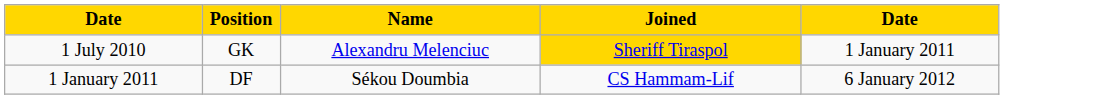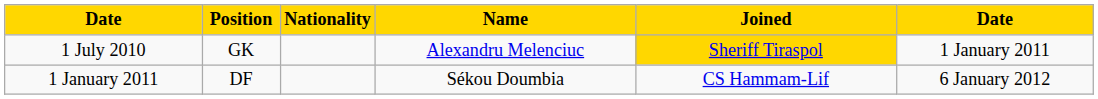 <table class="wikitable"  style="text-align:center; font-size:90%; ">
 <tr>
 <th style="background:gold; color:black; width:150px;">Date</th>
 <th style="background:gold; color:black; width:55px;">Position</th>
+<th style="background:gold; color:black; width:55px;">Nationality</th>
 <th style="background:gold; color:black; width:200px;">Name</th>
 <th style="background:gold; color:black; width:200px;">Joined</th>
 <th style="background:gold; color:black; width:150px;">Date</th>
 </tr>
 <tr>
 <td>1 July 2010</td>
 <td>GK</td>
+<td></td>
 <td><a href='#'>Alexandru Melenciuc</a></td>
 <td style="background: gold;"><a href='#'>Sheriff Tiraspol</a></td>
 <td>1 January 2011</td>
 </tr>
 <tr>
 <td>1 January 2011</td>
 <td>DF</td>
+<td></td>
 <td>Sékou Doumbia</td>
 <td><a href='#'>CS Hammam-Lif</a></td>
 <td>6 January 2012</td>
 </tr>
 </table>
